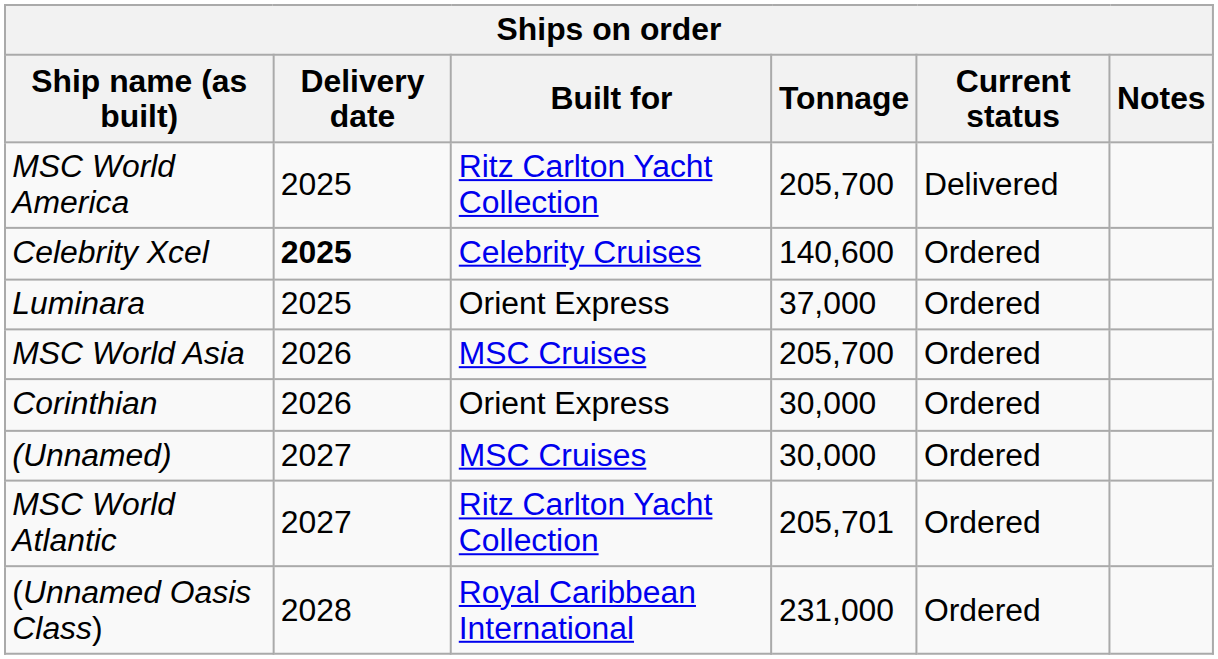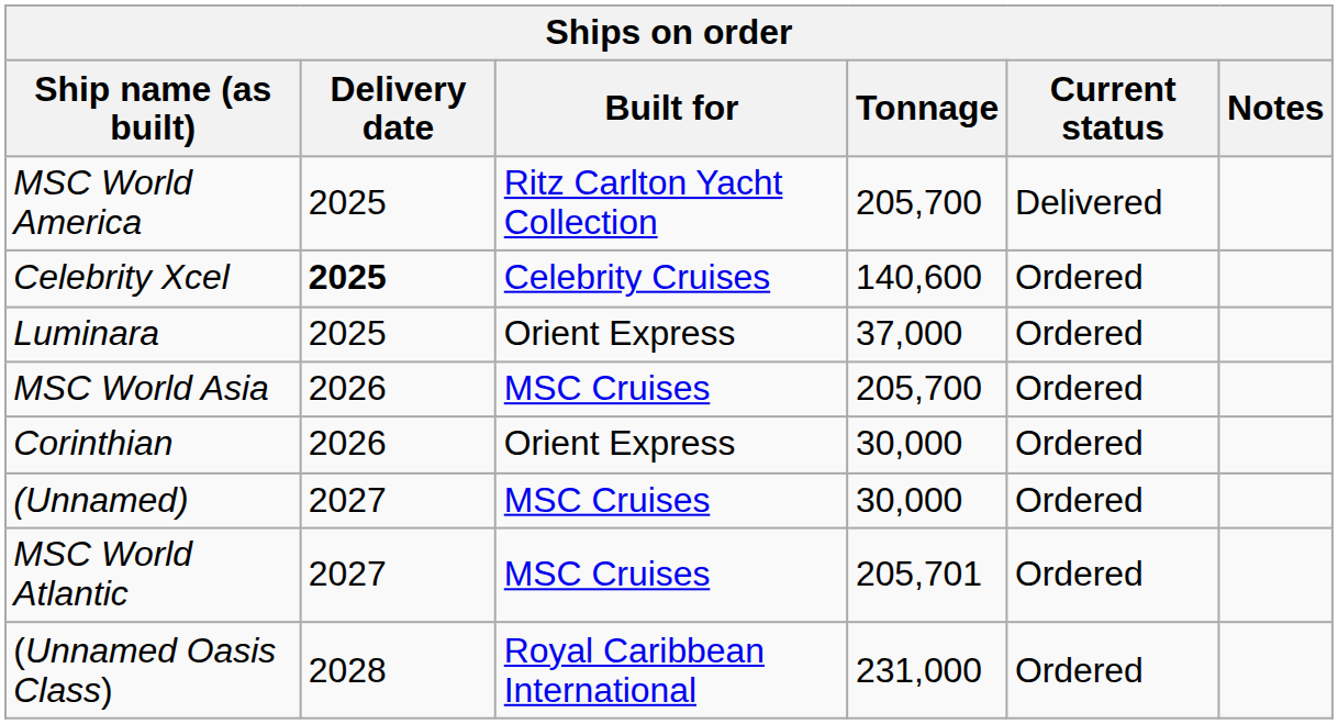 <table class="wikitable">
 <tr>
 <th colspan="6">Ships on order</th>
 </tr>
 <tr>
 <th>Ship name (as built)</th>
 <th>Delivery date</th>
 <th>Built for</th>
 <th>Tonnage</th>
 <th>Current status</th>
 <th>Notes</th>
 </tr>
 <tr>
 <td><em>MSC World America</em></td>
 <td>2025</td>
 <td><a href='#'>Ritz Carlton Yacht Collection</a></td>
 <td>205,700</td>
 <td>Delivered</td>
 <td></td>
 </tr>
 <tr>
 <td><em>Celebrity Xcel</em></td>
 <td><strong>2025</strong></td>
 <td><a href='#'>Celebrity Cruises</a></td>
 <td>140,600</td>
 <td>Ordered</td>
 <td></td>
 </tr>
 <tr>
 <td><em>Luminara</em></td>
 <td>2025</td>
 <td>Orient Express</td>
 <td>37,000</td>
 <td>Ordered</td>
 <td></td>
 </tr>
 <tr>
 <td><em>MSC World Asia</em></td>
 <td>2026</td>
 <td><a href='#'>MSC Cruises</a></td>
 <td>205,700</td>
 <td>Ordered</td>
 <td></td>
 </tr>
 <tr>
 <td><em>Corinthian</em></td>
 <td>2026</td>
 <td>Orient Express</td>
 <td>30,000</td>
 <td>Ordered</td>
 <td></td>
 </tr>
 <tr>
 <td><em>(Unnamed)</em></td>
 <td>2027</td>
 <td><a href='#'>MSC Cruises</a></td>
 <td>30,000</td>
 <td>Ordered</td>
 <td></td>
 </tr>
 <tr>
 <td><em>MSC World Atlantic</em></td>
 <td>2027</td>
-<td><a href='#'>Ritz Carlton Yacht Collection</a></td>
+<td><a href='#'>MSC Cruises</a></td>
 <td>205,701</td>
 <td>Ordered</td>
 <td></td>
 </tr>
 <tr>
 <td>(<em>Unnamed Oasis Class</em>)</td>
 <td>2028</td>
 <td><a href='#'>Royal Caribbean International</a></td>
 <td>231,000</td>
 <td>Ordered</td>
 <td></td>
 </tr>
 </table>
